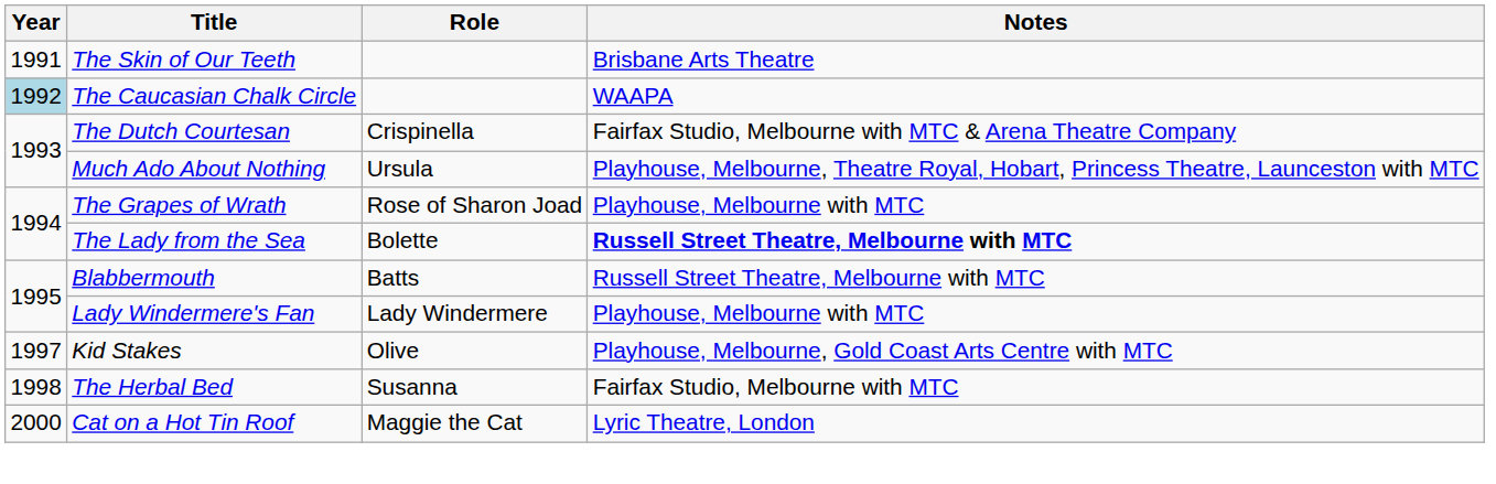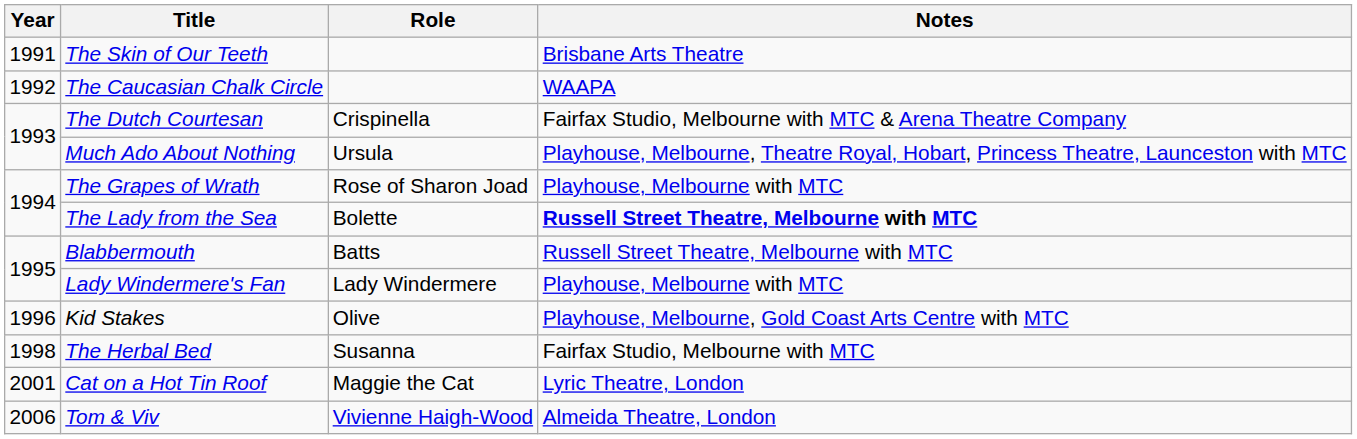 <table class="wikitable sortable">
 <tr>
 <th>Year</th>
 <th>Title</th>
 <th>Role</th>
 <th class="unsortable">Notes</th>
 </tr>
 <tr>
 <td>1991</td>
 <td><em><a href='#'>The Skin of Our Teeth</a></em></td>
 <td></td>
 <td><a href='#'>Brisbane Arts Theatre</a></td>
 </tr>
 <tr>
-<td style="background: lightblue;">1992</td>
+<td>1992</td>
 <td><em><a href='#'>The Caucasian Chalk Circle</a></em></td>
 <td></td>
 <td><a href='#'>WAAPA</a></td>
 </tr>
 <tr>
 <td rowspan="2">1993</td>
 <td><em><a href='#'>The Dutch Courtesan</a></em></td>
 <td>Crispinella</td>
 <td>Fairfax Studio, Melbourne with <a href='#'>MTC</a> & <a href='#'>Arena Theatre Company</a></td>
 </tr>
 <tr>
 <td><em><a href='#'>Much Ado About Nothing</a></em></td>
 <td>Ursula</td>
 <td><a href='#'>Playhouse, Melbourne</a>, <a href='#'>Theatre Royal, Hobart</a>, <a href='#'>Princess Theatre, Launceston</a> with <a href='#'>MTC</a></td>
 </tr>
 <tr>
 <td rowspan="2">1994</td>
 <td><em><a href='#'>The Grapes of Wrath</a></em></td>
 <td>Rose of Sharon Joad</td>
 <td><a href='#'>Playhouse, Melbourne</a> with <a href='#'>MTC</a></td>
 </tr>
 <tr>
 <td><em><a href='#'>The Lady from the Sea</a></em></td>
 <td>Bolette</td>
 <td><strong><a href='#'>Russell Street Theatre, Melbourne</a> with <a href='#'>MTC</a></strong></td>
 </tr>
 <tr>
 <td rowspan="2">1995</td>
 <td><em><a href='#'>Blabbermouth</a></em></td>
 <td>Batts</td>
 <td><a href='#'>Russell Street Theatre, Melbourne</a> with <a href='#'>MTC</a></td>
 </tr>
 <tr>
 <td><em><a href='#'>Lady Windermere's Fan</a></em></td>
 <td>Lady Windermere</td>
 <td><a href='#'>Playhouse, Melbourne</a> with <a href='#'>MTC</a></td>
 </tr>
 <tr>
-<td>1997</td>
+<td>1996</td>
 <td><em>Kid Stakes</em></td>
 <td>Olive</td>
 <td><a href='#'>Playhouse, Melbourne</a>, <a href='#'>Gold Coast Arts Centre</a> with <a href='#'>MTC</a></td>
 </tr>
 <tr>
 <td>1998</td>
 <td><em><a href='#'>The Herbal Bed</a></em></td>
 <td>Susanna</td>
 <td>Fairfax Studio, Melbourne with <a href='#'>MTC</a></td>
 </tr>
 <tr>
-<td>2000</td>
+<td>2001</td>
 <td><em><a href='#'>Cat on a Hot Tin Roof</a></em></td>
 <td>Maggie the Cat</td>
 <td><a href='#'>Lyric Theatre, London</a></td>
 </tr>
+<tr>
+<td>2006</td>
+<td><em><a href='#'>Tom & Viv</a></em></td>
+<td><a href='#'>Vivienne Haigh-Wood</a></td>
+<td><a href='#'>Almeida Theatre, London</a></td>
+</tr>
 </table>
